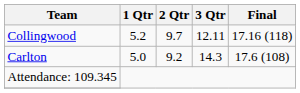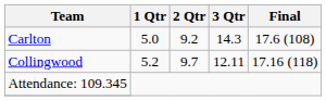 <table class="wikitable">
 <tr>
 <th>Team</th>
 <th>1 Qtr</th>
 <th>2 Qtr</th>
 <th>3 Qtr</th>
 <th>Final</th>
 </tr>
 <tr>
+<td><a href='#'>Carlton</a></td>
+<td align=center>5.0</td>
+<td align=center>9.2</td>
+<td align=center>14.3</td>
+<td align=center>17.6 (108)</td>
+</tr>
+<tr>
 <td><a href='#'>Collingwood</a></td>
 <td align=center>5.2</td>
 <td align=center>9.7</td>
 <td align=center>12.11</td>
 <td align=center>17.16 (118)</td>
 </tr>
 <tr>
-<td><a href='#'>Carlton</a></td>
-<td align=center>5.0</td>
-<td align=center>9.2</td>
-<td align=center>14.3</td>
-<td align=center>17.6 (108)</td>
-</tr>
-<tr>
 <td align=center>Attendance: 109.345</td>
 </tr>
 <tr>
 </tr>
 </table>
